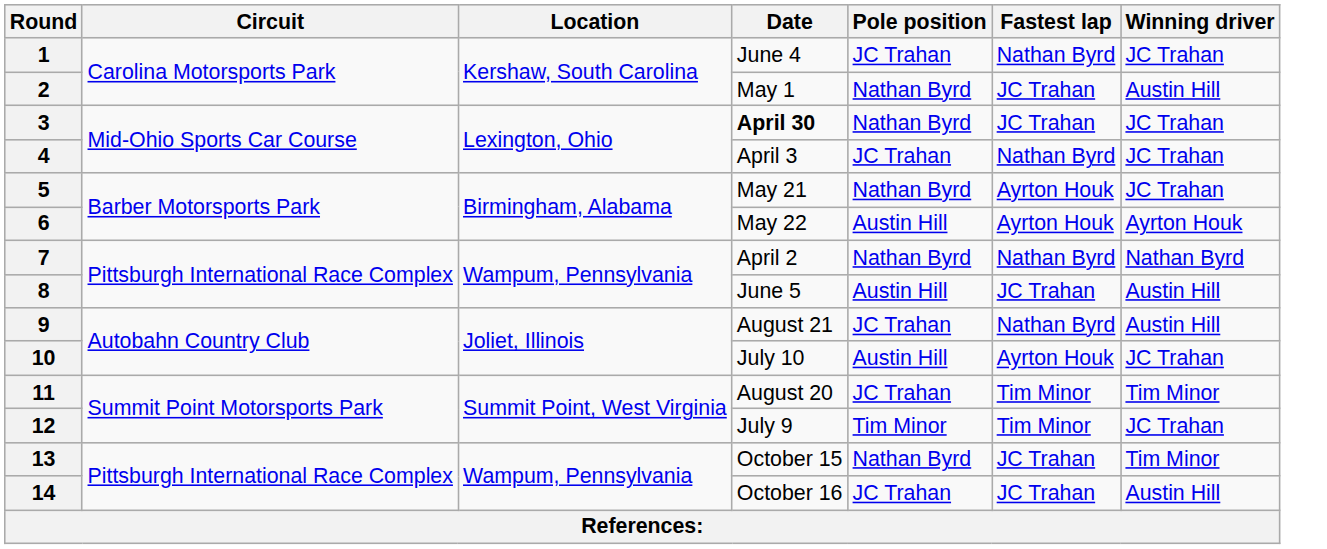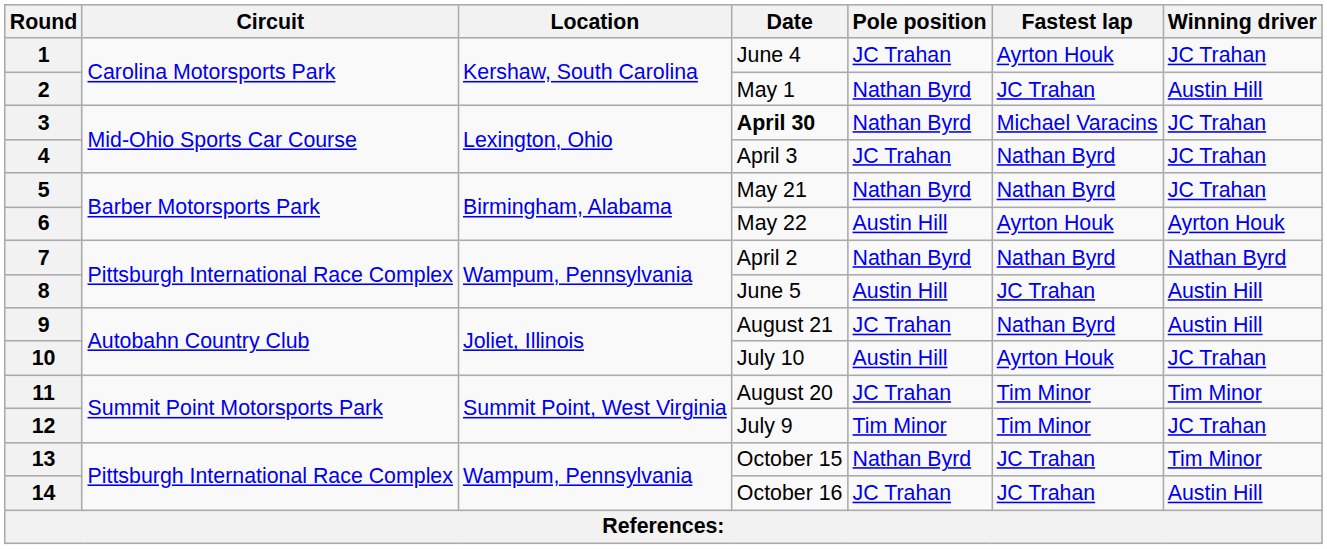 <table class="wikitable" border="1" style="font-size: 85%;">
 <tr>
 <th>Round</th>
 <th>Circuit</th>
 <th>Location</th>
 <th>Date</th>
 <th>Pole position</th>
 <th>Fastest lap</th>
 <th>Winning driver</th>
 </tr>
 <tr>
 <th>1</th>
 <td rowspan=2><a href='#'>Carolina Motorsports Park</a></td>
 <td rowspan=2> <a href='#'>Kershaw, South Carolina</a></td>
 <td>June 4</td>
 <td> <a href='#'>JC Trahan</a></td>
-<td> <a href='#'>Nathan Byrd</a></td>
+<td> <a href='#'>Ayrton Houk</a></td>
 <td> <a href='#'>JC Trahan</a></td>
 </tr>
 <tr>
 <th>2</th>
 <td>May 1</td>
 <td> <a href='#'>Nathan Byrd</a></td>
 <td> <a href='#'>JC Trahan</a></td>
 <td> <a href='#'>Austin Hill</a></td>
 </tr>
 <tr>
 <th>3</th>
 <td rowspan=2><a href='#'>Mid-Ohio Sports Car Course</a></td>
 <td rowspan=2> <a href='#'>Lexington, Ohio</a></td>
 <td><strong>April 30</strong></td>
 <td> <a href='#'>Nathan Byrd</a></td>
-<td> <a href='#'>JC Trahan</a></td>
+<td> <a href='#'>Michael Varacins</a></td>
 <td> <a href='#'>JC Trahan</a></td>
 </tr>
 <tr>
 <th>4</th>
 <td>April 3</td>
 <td> <a href='#'>JC Trahan</a></td>
 <td> <a href='#'>Nathan Byrd</a></td>
 <td> <a href='#'>JC Trahan</a></td>
 </tr>
 <tr>
 <th>5</th>
 <td rowspan=2><a href='#'>Barber Motorsports Park</a></td>
 <td rowspan=2> <a href='#'>Birmingham, Alabama</a></td>
 <td>May 21</td>
 <td> <a href='#'>Nathan Byrd</a></td>
-<td> <a href='#'>Ayrton Houk</a></td>
+<td> <a href='#'>Nathan Byrd</a></td>
 <td> <a href='#'>JC Trahan</a></td>
 </tr>
 <tr>
 <th>6</th>
 <td>May 22</td>
 <td> <a href='#'>Austin Hill</a></td>
 <td> <a href='#'>Ayrton Houk</a></td>
 <td> <a href='#'>Ayrton Houk</a></td>
 </tr>
 <tr>
 <th>7</th>
 <td rowspan=2><a href='#'>Pittsburgh International Race Complex</a></td>
 <td rowspan=2> <a href='#'>Wampum, Pennsylvania</a></td>
 <td>April 2</td>
 <td> <a href='#'>Nathan Byrd</a></td>
 <td> <a href='#'>Nathan Byrd</a></td>
 <td> <a href='#'>Nathan Byrd</a></td>
 </tr>
 <tr>
 <th>8</th>
 <td>June 5</td>
 <td> <a href='#'>Austin Hill</a></td>
 <td> <a href='#'>JC Trahan</a></td>
 <td> <a href='#'>Austin Hill</a></td>
 </tr>
 <tr>
 <th>9</th>
 <td rowspan=2><a href='#'>Autobahn Country Club</a></td>
 <td rowspan=2> <a href='#'>Joliet, Illinois</a></td>
 <td>August 21</td>
 <td> <a href='#'>JC Trahan</a></td>
 <td> <a href='#'>Nathan Byrd</a></td>
 <td> <a href='#'>Austin Hill</a></td>
 </tr>
 <tr>
 <th>10</th>
 <td>July 10</td>
 <td> <a href='#'>Austin Hill</a></td>
 <td> <a href='#'>Ayrton Houk</a></td>
 <td> <a href='#'>JC Trahan</a></td>
 </tr>
 <tr>
 <th>11</th>
 <td rowspan=2><a href='#'>Summit Point Motorsports Park</a></td>
 <td rowspan=2> <a href='#'>Summit Point, West Virginia</a></td>
 <td>August 20</td>
 <td> <a href='#'>JC Trahan</a></td>
 <td> <a href='#'>Tim Minor</a></td>
 <td> <a href='#'>Tim Minor</a></td>
 </tr>
 <tr>
 <th>12</th>
 <td>July 9</td>
 <td> <a href='#'>Tim Minor</a></td>
 <td> <a href='#'>Tim Minor</a></td>
 <td> <a href='#'>JC Trahan</a></td>
 </tr>
 <tr>
 <th>13</th>
 <td rowspan=2><a href='#'>Pittsburgh International Race Complex</a></td>
 <td rowspan=2> <a href='#'>Wampum, Pennsylvania</a></td>
 <td>October 15</td>
 <td> <a href='#'>Nathan Byrd</a></td>
 <td> <a href='#'>JC Trahan</a></td>
 <td> <a href='#'>Tim Minor</a></td>
 </tr>
 <tr>
 <th>14</th>
 <td>October 16</td>
 <td> <a href='#'>JC Trahan</a></td>
 <td> <a href='#'>JC Trahan</a></td>
 <td> <a href='#'>Austin Hill</a></td>
 </tr>
 <tr>
 <th colspan=7>References:</th>
 </tr>
 </table>
